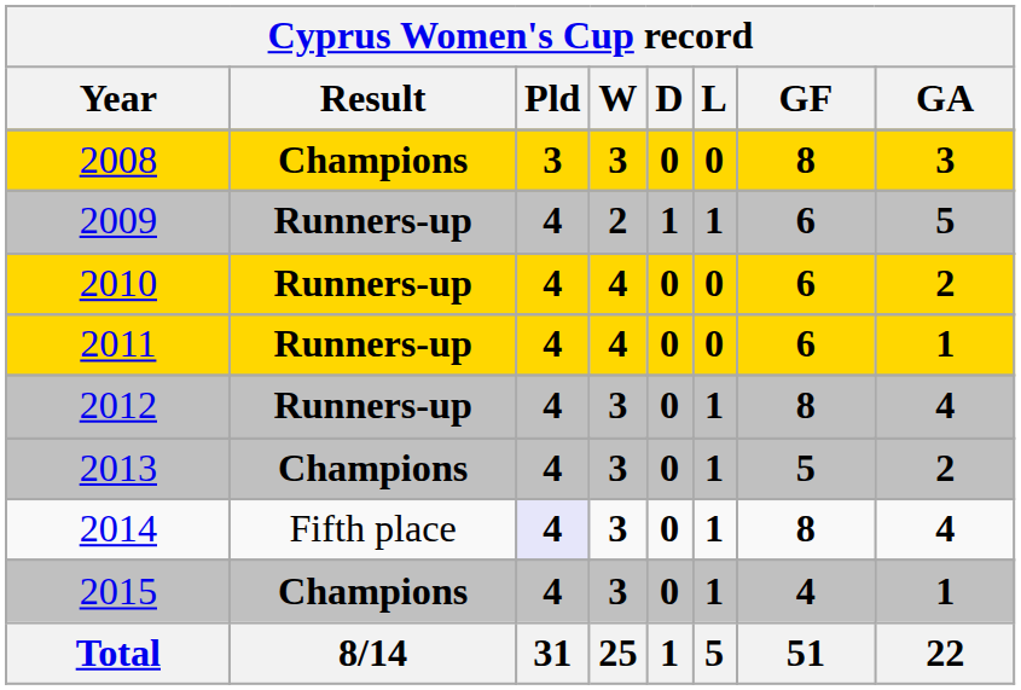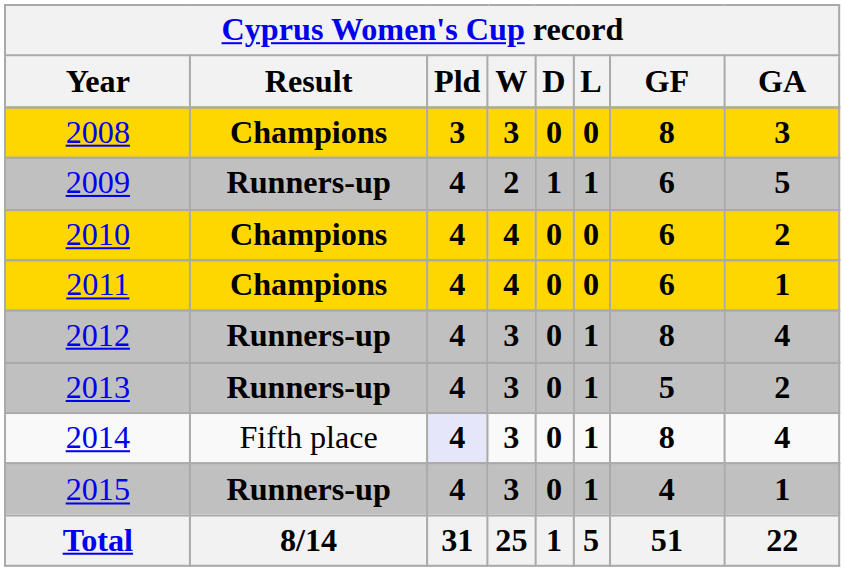 <table class="wikitable" style="text-align:center; ">
 <tr>
 <th colspan="8"> <strong><a href='#'>Cyprus Women's Cup</a> record</strong></th>
 </tr>
 <tr>
 <th width="85">Year</th>
 <th width="110">Result</th>
 <th>Pld</th>
 <th>W</th>
 <th>D</th>
 <th>L</th>
 <th width="50">GF</th>
 <th width="50">GA</th>
 </tr>
 <tr>
 </tr>
 <tr style="background:gold;">
 <td><a href='#'>2008</a></td>
 <td><strong>Champions</strong></td>
 <td><strong>3</strong></td>
 <td><strong>3</strong></td>
 <td><strong>0</strong></td>
 <td><strong>0</strong></td>
 <td><strong>8</strong></td>
 <td><strong>3</strong></td>
 </tr>
 <tr>
 </tr>
 <tr style="background:silver;">
 <td><a href='#'>2009</a></td>
 <td><strong>Runners-up</strong></td>
 <td><strong>4</strong></td>
 <td><strong>2</strong></td>
 <td><strong>1</strong></td>
 <td><strong>1</strong></td>
 <td><strong>6</strong></td>
 <td><strong>5</strong></td>
 </tr>
 <tr>
 </tr>
 <tr style="background:gold;">
 <td><a href='#'>2010</a></td>
-<td><strong>Runners-up</strong></td>
+<td><strong>Champions</strong></td>
 <td><strong>4</strong></td>
 <td><strong>4</strong></td>
 <td><strong>0</strong></td>
 <td><strong>0</strong></td>
 <td><strong>6</strong></td>
 <td><strong>2</strong></td>
 </tr>
 <tr>
 </tr>
 <tr style="background:gold;">
 <td><a href='#'>2011</a></td>
-<td><strong>Runners-up</strong></td>
+<td><strong>Champions</strong></td>
 <td><strong>4</strong></td>
 <td><strong>4</strong></td>
 <td><strong>0</strong></td>
 <td><strong>0</strong></td>
 <td><strong>6</strong></td>
 <td><strong>1</strong></td>
 </tr>
 <tr>
 </tr>
 <tr style="background:silver;">
 <td><a href='#'>2012</a></td>
 <td><strong>Runners-up</strong></td>
 <td><strong>4</strong></td>
 <td><strong>3</strong></td>
 <td><strong>0</strong></td>
 <td><strong>1</strong></td>
 <td><strong>8</strong></td>
 <td><strong>4</strong></td>
 </tr>
 <tr>
 </tr>
 <tr style="background:silver;">
 <td><a href='#'>2013</a></td>
-<td><strong>Champions</strong></td>
+<td><strong>Runners-up</strong></td>
 <td><strong>4</strong></td>
 <td><strong>3</strong></td>
 <td><strong>0</strong></td>
 <td><strong>1</strong></td>
 <td><strong>5</strong></td>
 <td><strong>2</strong></td>
 </tr>
 <tr>
 <td><a href='#'>2014</a></td>
 <td>Fifth place</td>
 <td style="background: lavender;"><strong>4</strong></td>
 <td><strong>3</strong></td>
 <td><strong>0</strong></td>
 <td><strong>1</strong></td>
 <td><strong>8</strong></td>
 <td><strong>4</strong></td>
 </tr>
 <tr>
 </tr>
 <tr style="background:silver;">
 <td><a href='#'>2015</a></td>
-<td><strong>Champions</strong></td>
+<td><strong>Runners-up</strong></td>
 <td><strong>4</strong></td>
 <td><strong>3</strong></td>
 <td><strong>0</strong></td>
 <td><strong>1</strong></td>
 <td><strong>4</strong></td>
 <td><strong>1</strong></td>
 </tr>
 <tr class="sortbottom" style="font-weight:bold;">
 <th><a href='#'>Total</a></th>
 <th>8/14</th>
 <th>31</th>
 <th>25</th>
 <th>1</th>
 <th>5</th>
 <th>51</th>
 <th>22</th>
 </tr>
 </table>
